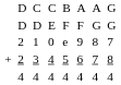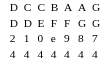 <table>
 <tr>
 <td></td>
 <td></td>
 <td>D</td>
 <td></td>
 <td>C</td>
 <td></td>
 <td>C</td>
 <td></td>
 <td>B</td>
 <td></td>
 <td>A</td>
 <td></td>
 <td>A</td>
 <td></td>
 <td>G</td>
 </tr>
 <tr>
 <td></td>
 <td></td>
 <td>D</td>
 <td></td>
 <td>D</td>
 <td></td>
 <td>E</td>
 <td></td>
 <td>F</td>
 <td></td>
 <td>F</td>
 <td></td>
 <td>G</td>
 <td></td>
 <td>G</td>
 </tr>
 <tr>
 <td></td>
 <td></td>
 <td>2</td>
 <td></td>
 <td>1</td>
 <td></td>
 <td>0</td>
 <td></td>
 <td>e</td>
 <td></td>
 <td>9</td>
 <td></td>
 <td>8</td>
 <td></td>
 <td>7</td>
 </tr>
 <tr>
-<td>+</td>
-<td></td>
-<td><u>2</u></td>
-<td></td>
-<td><u>3</u></td>
-<td></td>
-<td><u>4</u></td>
-<td></td>
-<td><u>5</u></td>
-<td></td>
-<td><u>6</u></td>
-<td></td>
-<td><u>7</u></td>
-<td></td>
-<td><u>8</u></td>
-</tr>
-<tr>
 <td></td>
 <td></td>
 <td>4</td>
 <td></td>
 <td>4</td>
 <td></td>
 <td>4</td>
 <td></td>
 <td>4</td>
 <td></td>
 <td>4</td>
 <td></td>
 <td>4</td>
 <td></td>
 <td>4</td>
 </tr>
 </table>
